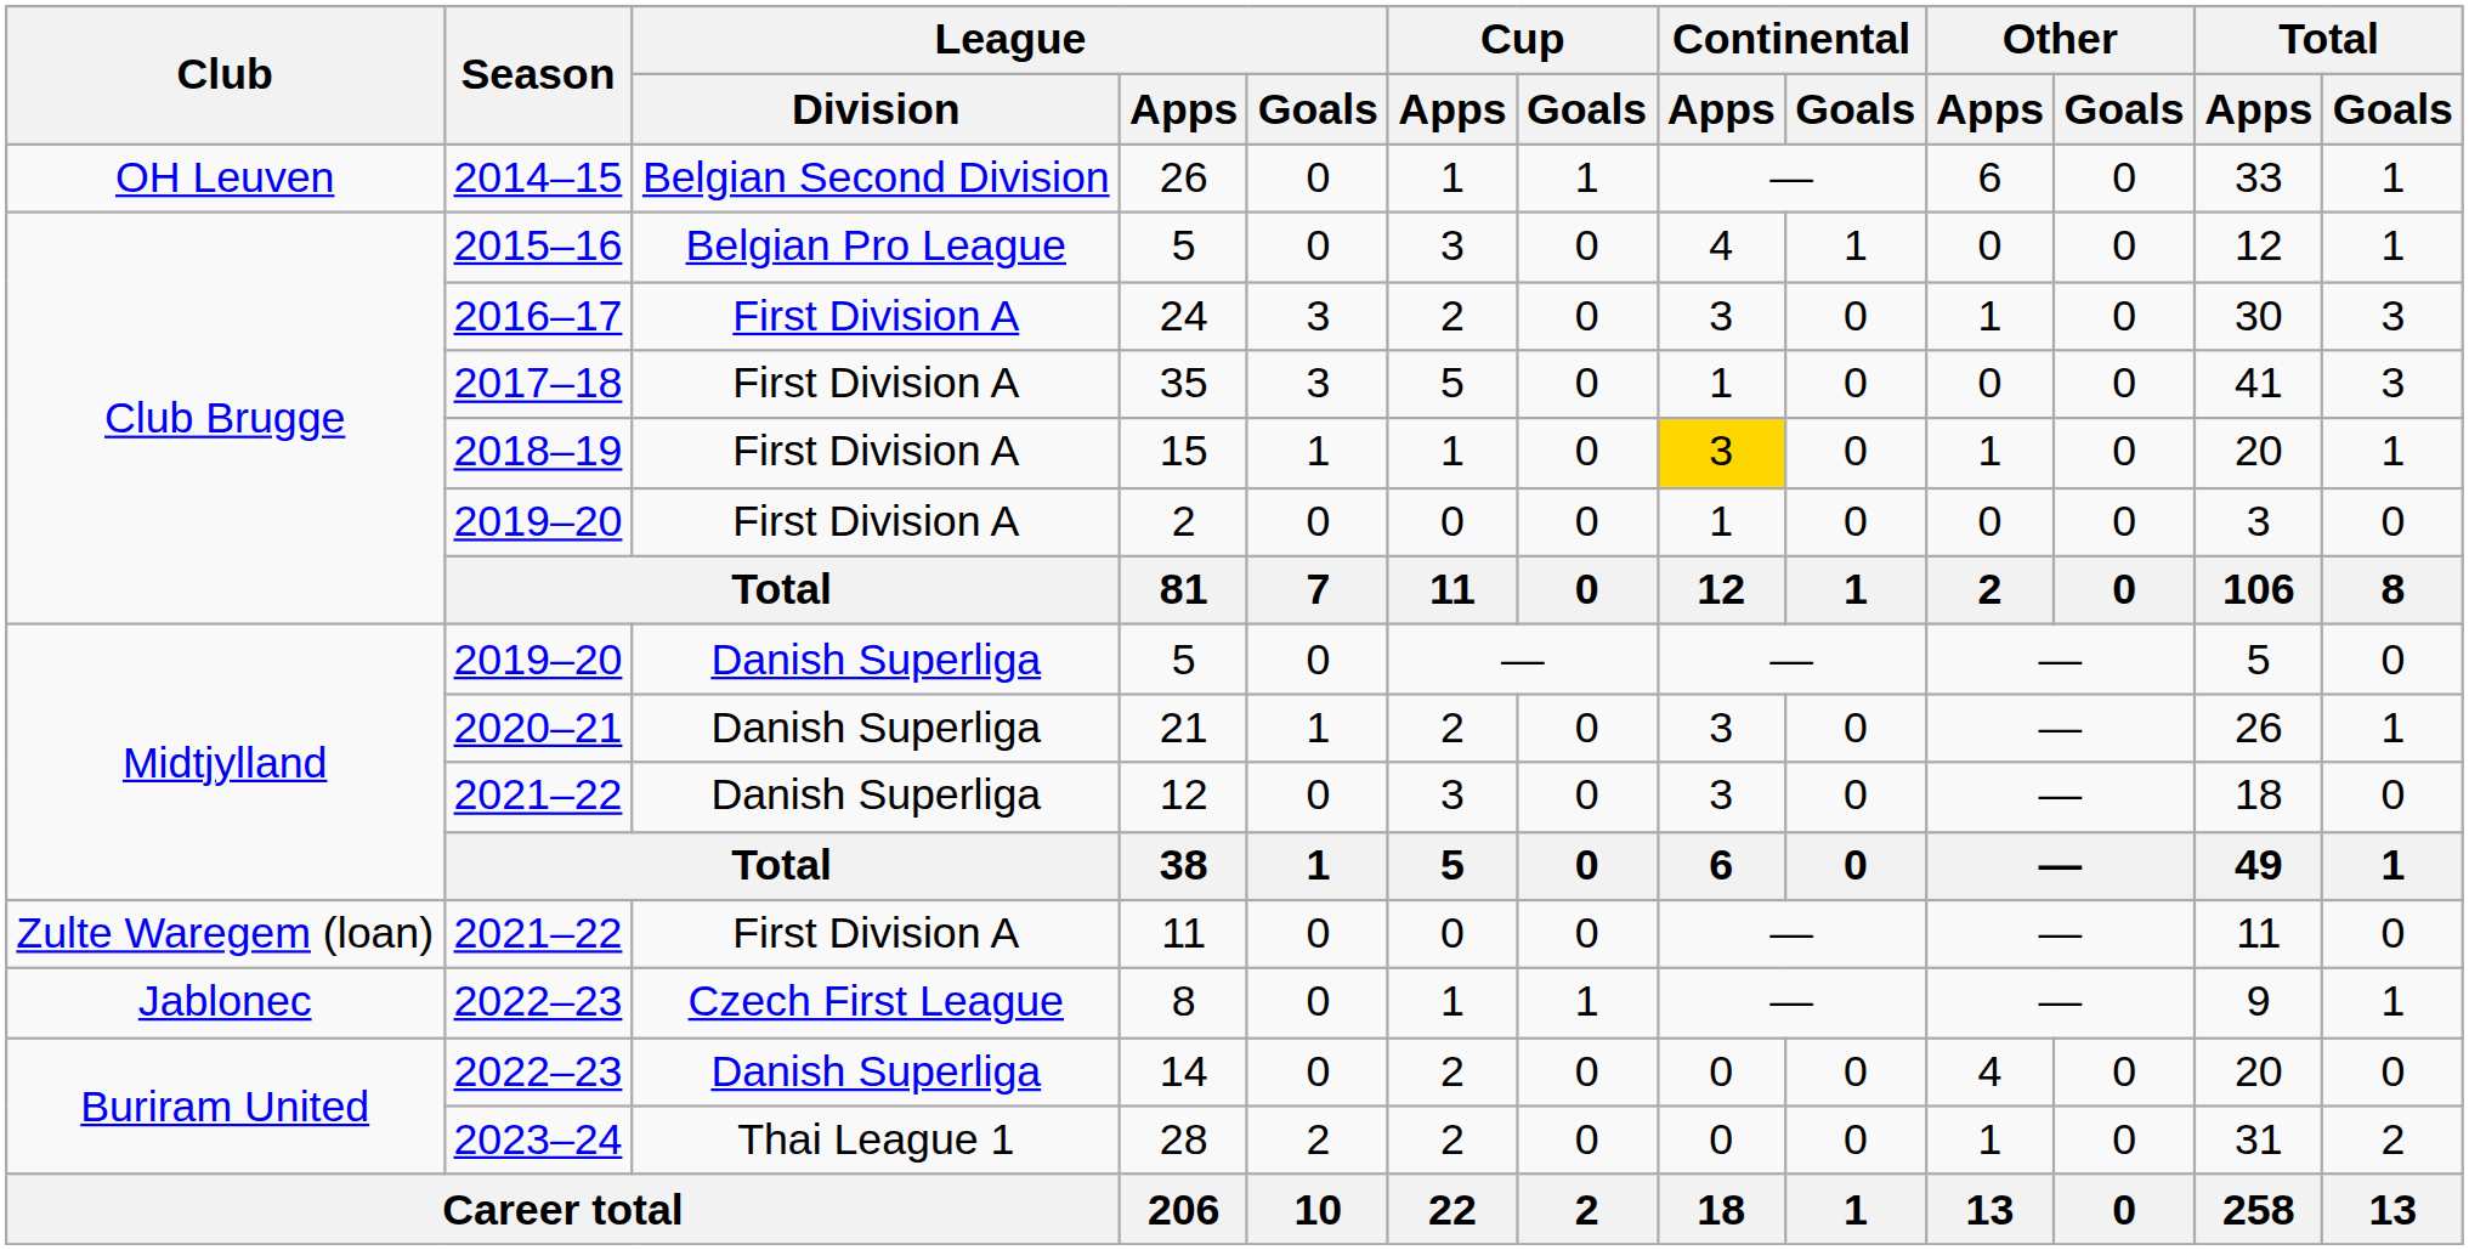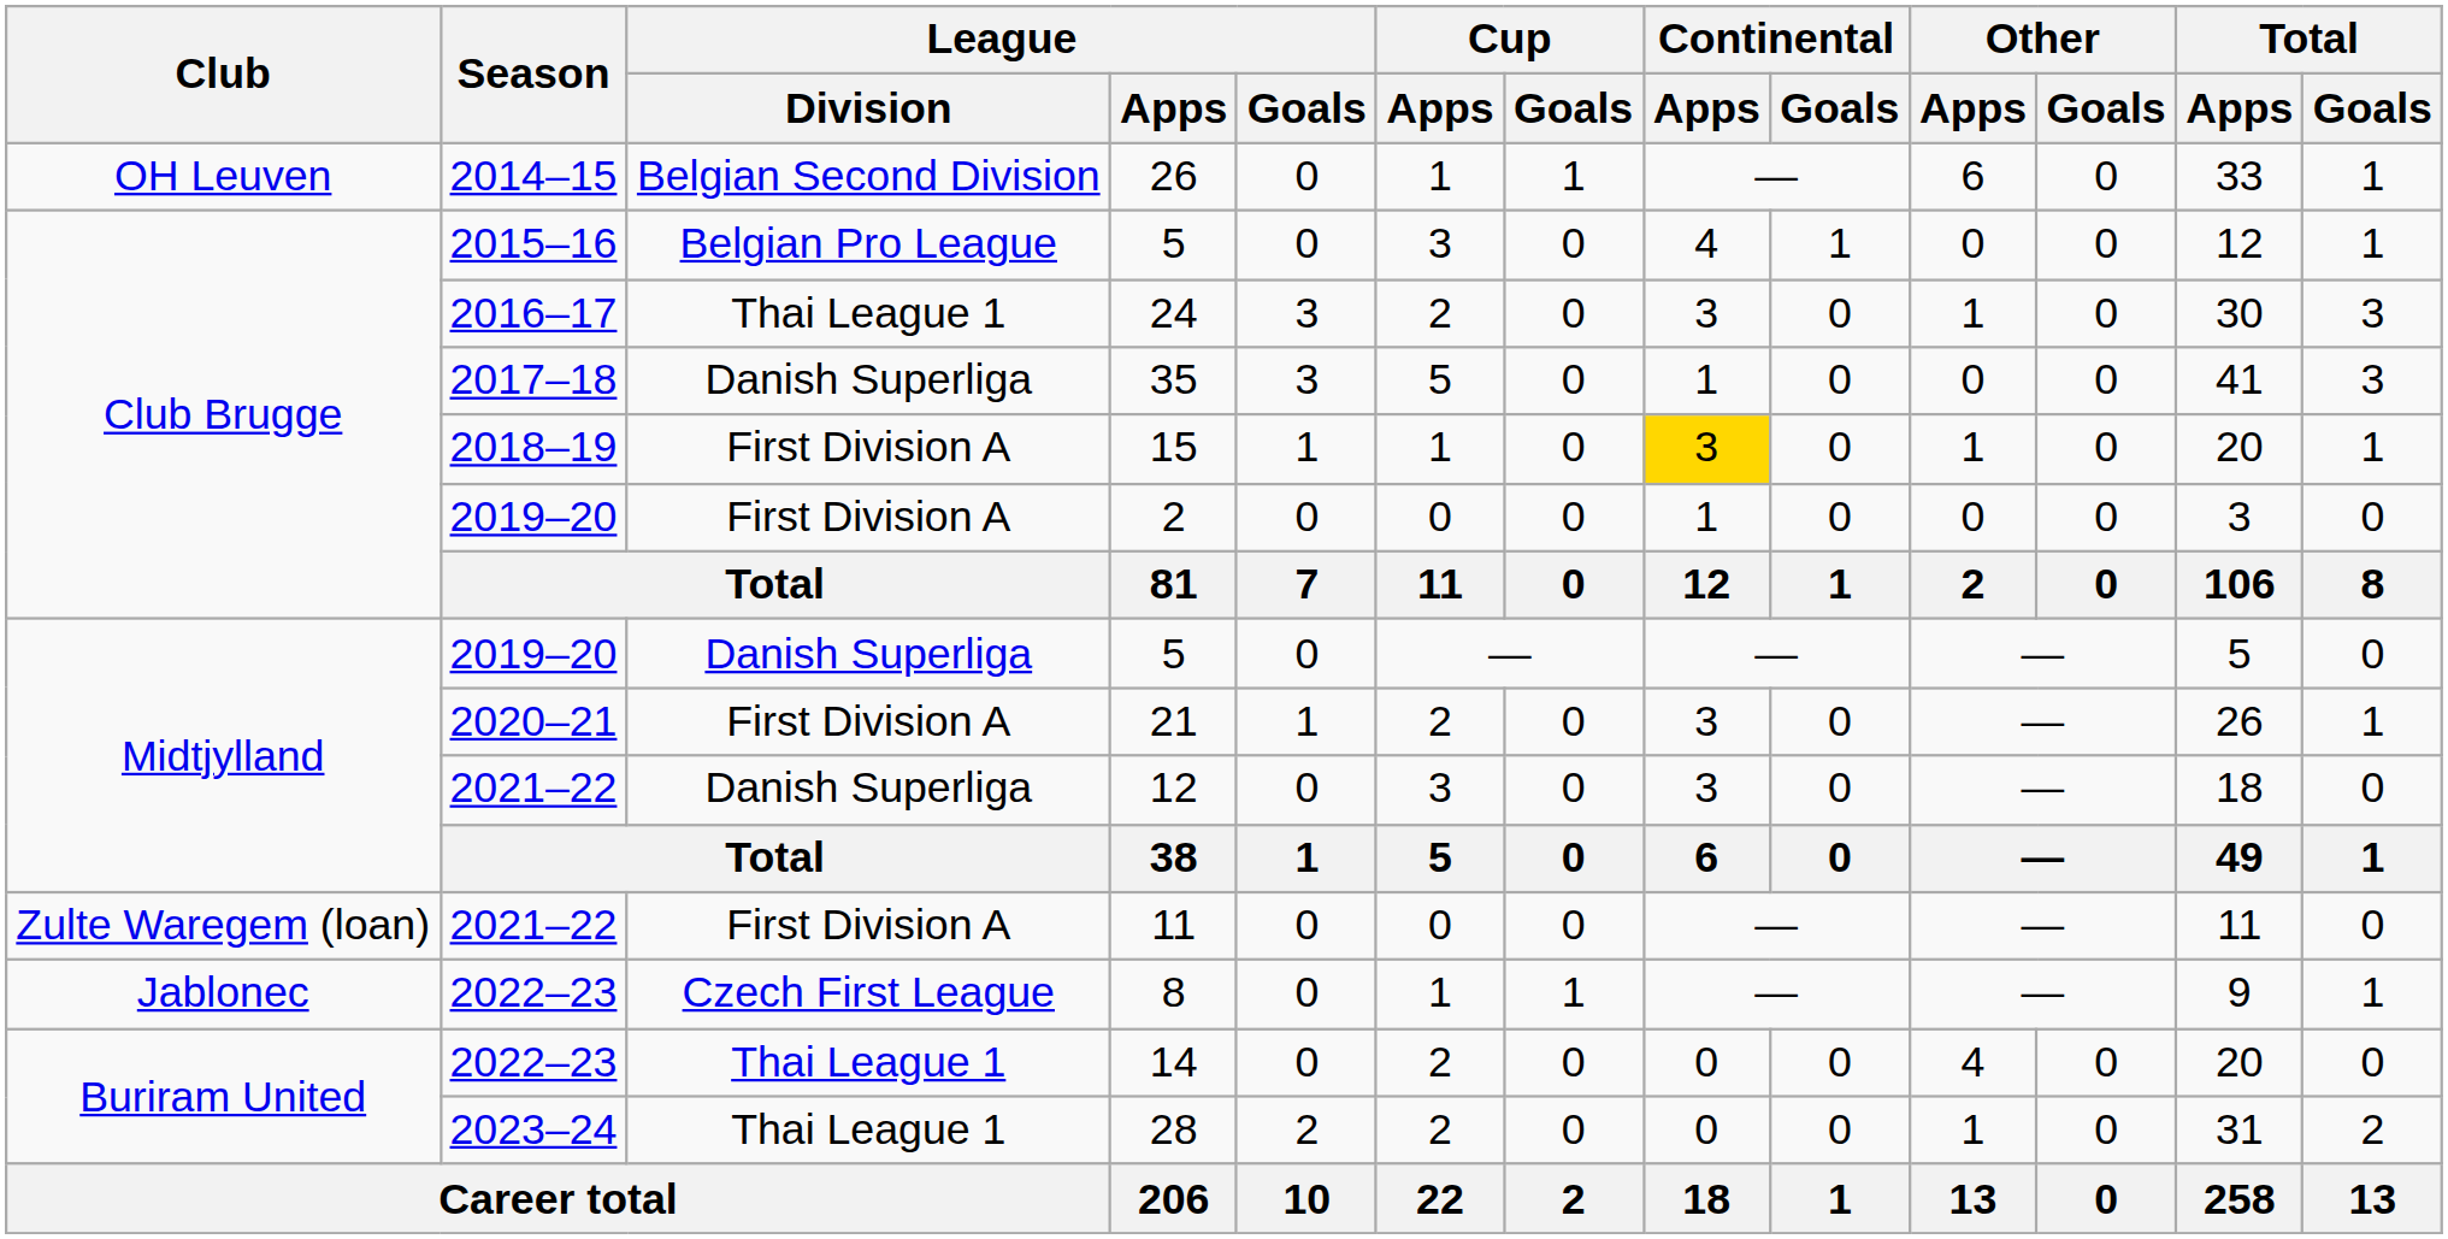 <table class="wikitable" style="text-align:center">
 <tr>
 <th rowspan="2">Club</th>
 <th rowspan="2">Season</th>
 <th colspan="3">League</th>
 <th colspan="2">Cup</th>
 <th colspan="2">Continental</th>
 <th colspan="2">Other</th>
 <th colspan="2">Total</th>
 </tr>
 <tr>
 <th>Division</th>
 <th>Apps</th>
 <th>Goals</th>
 <th>Apps</th>
 <th>Goals</th>
 <th>Apps</th>
 <th>Goals</th>
 <th>Apps</th>
 <th>Goals</th>
 <th>Apps</th>
 <th>Goals</th>
 </tr>
 <tr>
 <td><a href='#'>OH Leuven</a></td>
 <td><a href='#'>2014–15</a></td>
 <td><a href='#'>Belgian Second Division</a></td>
 <td>26</td>
 <td>0</td>
 <td>1</td>
 <td>1</td>
 <td colspan="2">—</td>
 <td>6</td>
 <td>0</td>
 <td>33</td>
 <td>1</td>
 </tr>
 <tr>
 <td rowspan="6"><a href='#'>Club Brugge</a></td>
 <td><a href='#'>2015–16</a></td>
 <td><a href='#'>Belgian Pro League</a></td>
 <td>5</td>
 <td>0</td>
 <td>3</td>
 <td>0</td>
 <td>4</td>
 <td>1</td>
 <td>0</td>
 <td>0</td>
 <td>12</td>
 <td>1</td>
 </tr>
 <tr>
 <td><a href='#'>2016–17</a></td>
-<td><a href='#'>First Division A</a></td>
+<td>Thai League 1</td>
 <td>24</td>
 <td>3</td>
 <td>2</td>
 <td>0</td>
 <td>3</td>
 <td>0</td>
 <td>1</td>
 <td>0</td>
 <td>30</td>
 <td>3</td>
 </tr>
 <tr>
 <td><a href='#'>2017–18</a></td>
-<td>First Division A</td>
+<td>Danish Superliga</td>
 <td>35</td>
 <td>3</td>
 <td>5</td>
 <td>0</td>
 <td>1</td>
 <td>0</td>
 <td>0</td>
 <td>0</td>
 <td>41</td>
 <td>3</td>
 </tr>
 <tr>
 <td><a href='#'>2018–19</a></td>
 <td>First Division A</td>
 <td>15</td>
 <td>1</td>
 <td>1</td>
 <td>0</td>
 <td style="background: gold;">3</td>
 <td>0</td>
 <td>1</td>
 <td>0</td>
 <td>20</td>
 <td>1</td>
 </tr>
 <tr>
 <td><a href='#'>2019–20</a></td>
 <td>First Division A</td>
 <td>2</td>
 <td>0</td>
 <td>0</td>
 <td>0</td>
 <td>1</td>
 <td>0</td>
 <td>0</td>
 <td>0</td>
 <td>3</td>
 <td>0</td>
 </tr>
 <tr>
 <th colspan="2">Total</th>
 <th>81</th>
 <th>7</th>
 <th>11</th>
 <th>0</th>
 <th>12</th>
 <th>1</th>
 <th>2</th>
 <th>0</th>
 <th>106</th>
 <th>8</th>
 </tr>
 <tr>
 <td rowspan="4"><a href='#'>Midtjylland</a></td>
 <td><a href='#'>2019–20</a></td>
 <td><a href='#'>Danish Superliga</a></td>
 <td>5</td>
 <td>0</td>
 <td colspan="2">—</td>
 <td colspan="2">—</td>
 <td colspan="2">—</td>
 <td>5</td>
 <td>0</td>
 </tr>
 <tr>
 <td><a href='#'>2020–21</a></td>
-<td>Danish Superliga</td>
+<td>First Division A</td>
 <td>21</td>
 <td>1</td>
 <td>2</td>
 <td>0</td>
 <td>3</td>
 <td>0</td>
 <td colspan="2">—</td>
 <td>26</td>
 <td>1</td>
 </tr>
 <tr>
 <td><a href='#'>2021–22</a></td>
 <td>Danish Superliga</td>
 <td>12</td>
 <td>0</td>
 <td>3</td>
 <td>0</td>
 <td>3</td>
 <td>0</td>
 <td colspan="2">—</td>
 <td>18</td>
 <td>0</td>
 </tr>
 <tr>
 <th colspan="2">Total</th>
 <th>38</th>
 <th>1</th>
 <th>5</th>
 <th>0</th>
 <th>6</th>
 <th>0</th>
 <th colspan="2">—</th>
 <th>49</th>
 <th>1</th>
 </tr>
 <tr>
 <td rowspan="1"><a href='#'>Zulte Waregem</a> (loan)</td>
 <td><a href='#'>2021–22</a></td>
 <td>First Division A</td>
 <td>11</td>
 <td>0</td>
 <td>0</td>
 <td>0</td>
 <td colspan="2">—</td>
 <td colspan="2">—</td>
 <td>11</td>
 <td>0</td>
 </tr>
 <tr>
 <td rowspan="1"><a href='#'>Jablonec</a></td>
 <td><a href='#'>2022–23</a></td>
 <td><a href='#'>Czech First League</a></td>
 <td>8</td>
 <td>0</td>
 <td>1</td>
 <td>1</td>
 <td colspan="2">—</td>
 <td colspan="2">—</td>
 <td>9</td>
 <td>1</td>
 </tr>
 <tr>
 <td rowspan="2"><a href='#'>Buriram United</a></td>
 <td><a href='#'>2022–23</a></td>
-<td><a href='#'>Danish Superliga</a></td>
+<td><a href='#'>Thai League 1</a></td>
 <td>14</td>
 <td>0</td>
 <td>2</td>
 <td>0</td>
 <td>0</td>
 <td>0</td>
 <td>4</td>
 <td>0</td>
 <td>20</td>
 <td>0</td>
 </tr>
 <tr>
 <td><a href='#'>2023–24</a></td>
 <td>Thai League 1</td>
 <td>28</td>
 <td>2</td>
 <td>2</td>
 <td>0</td>
 <td>0</td>
 <td>0</td>
 <td>1</td>
 <td>0</td>
 <td>31</td>
 <td>2</td>
 </tr>
 <tr>
 <th colspan="3">Career total</th>
 <th>206</th>
 <th>10</th>
 <th>22</th>
 <th>2</th>
 <th>18</th>
 <th>1</th>
 <th>13</th>
 <th>0</th>
 <th>258</th>
 <th>13</th>
 </tr>
 </table>
